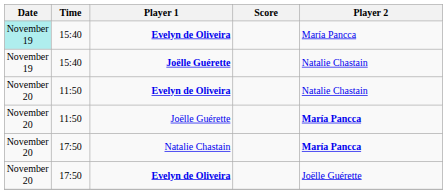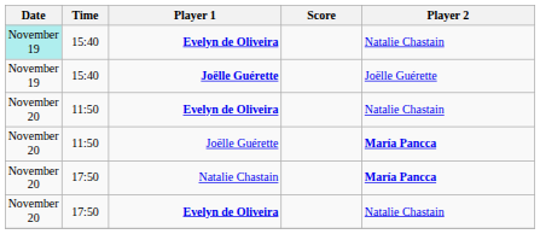 <table class="wikitable" style="font-size:90%; text-align:center">
 <tr>
 <th width="50">Date</th>
 <th width="50">Time</th>
 <th width="200">Player 1</th>
 <th width="90">Score</th>
 <th width="200">Player 2</th>
 </tr>
 <tr>
 <td style="background: paleturquoise;">November 19</td>
 <td>15:40</td>
 <td align="right"><strong><a href='#'>Evelyn de Oliveira</a> </strong></td>
 <td></td>
-<td align="left"> <a href='#'>María Pancca</a></td>
+<td align="left"> <a href='#'>Natalie Chastain</a></td>
 </tr>
 <tr>
 <td>November 19</td>
 <td>15:40</td>
 <td align="right"><strong><a href='#'>Joëlle Guérette</a> </strong></td>
 <td></td>
-<td align="left"> <a href='#'>Natalie Chastain</a></td>
+<td align="left"> <a href='#'>Joëlle Guérette</a></td>
 </tr>
 <tr>
 <td>November 20</td>
 <td>11:50</td>
 <td align="right"><strong><a href='#'>Evelyn de Oliveira</a> </strong></td>
 <td></td>
 <td align="left"> <a href='#'>Natalie Chastain</a></td>
 </tr>
 <tr>
 <td>November 20</td>
 <td>11:50</td>
 <td align="right"><a href='#'>Joëlle Guérette</a> </td>
 <td></td>
 <td align="left"><strong> <a href='#'>María Pancca</a></strong></td>
 </tr>
 <tr>
 <td>November 20</td>
 <td>17:50</td>
 <td align="right"><a href='#'>Natalie Chastain</a> </td>
 <td></td>
 <td align="left"><strong> <a href='#'>María Pancca</a></strong></td>
 </tr>
 <tr>
 <td>November 20</td>
 <td>17:50</td>
 <td align="right"><strong><a href='#'>Evelyn de Oliveira</a> </strong></td>
 <td></td>
-<td align="left"> <a href='#'>Joëlle Guérette</a></td>
+<td align="left"> <a href='#'>Natalie Chastain</a></td>
 </tr>
 <tr>
 </tr>
 </table>
